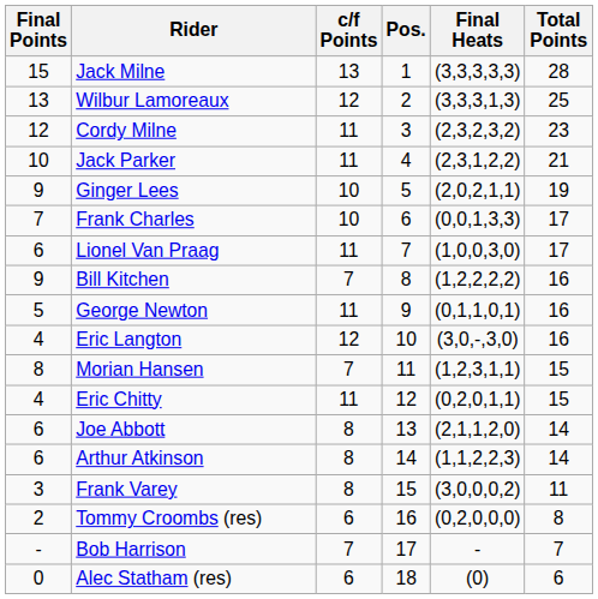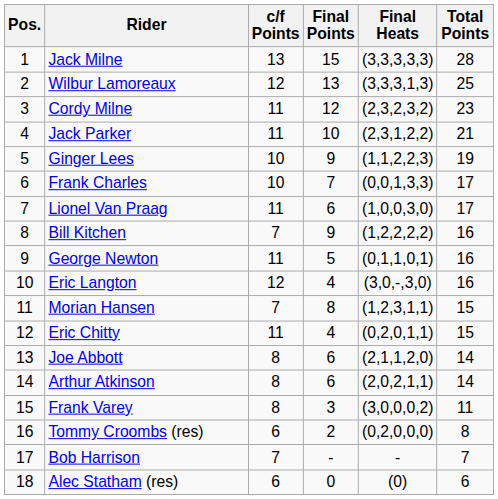 <table class=wikitable>
 <tr>
-<th width=40px>Final Points</th>
+<th width=25px>Pos.</th>
 <th width=200px>Rider</th>
 <th width=40px>c/f Points</th>
-<th width=25px>Pos.</th>
+<th width=40px>Final Points</th>
 <th width=70px>Final Heats</th>
 <th width=50px>Total Points</th>
 </tr>
 <tr align=center >
-<td>15</td>
+<td>1</td>
 <td align=left> <a href='#'>Jack Milne</a></td>
 <td>13</td>
-<td>1</td>
+<td>15</td>
 <td>(3,3,3,3,3)</td>
 <td>28</td>
 </tr>
 <tr align=center >
-<td>13</td>
+<td>2</td>
 <td align=left> <a href='#'>Wilbur Lamoreaux</a></td>
 <td>12</td>
-<td>2</td>
+<td>13</td>
 <td>(3,3,3,1,3)</td>
 <td>25</td>
 </tr>
 <tr align=center >
-<td>12</td>
+<td>3</td>
 <td align=left> <a href='#'>Cordy Milne</a></td>
 <td>11</td>
-<td>3</td>
+<td>12</td>
 <td>(2,3,2,3,2)</td>
 <td>23</td>
 </tr>
 <tr align=center>
-<td>10</td>
+<td>4</td>
 <td align=left> <a href='#'>Jack Parker</a></td>
 <td>11</td>
-<td>4</td>
+<td>10</td>
 <td>(2,3,1,2,2)</td>
 <td>21</td>
 </tr>
 <tr align=center>
-<td>9</td>
+<td>5</td>
 <td align=left> <a href='#'>Ginger Lees</a></td>
 <td>10</td>
-<td>5</td>
-<td>(2,0,2,1,1)</td>
+<td>9</td>
+<td>(1,1,2,2,3)</td>
 <td>19</td>
 </tr>
 <tr align=center>
-<td>7</td>
+<td>6</td>
 <td align=left> <a href='#'>Frank Charles</a></td>
 <td>10</td>
-<td>6</td>
+<td>7</td>
 <td>(0,0,1,3,3)</td>
 <td>17</td>
 </tr>
 <tr align=center>
-<td>6</td>
+<td>7</td>
 <td align=left> <a href='#'>Lionel Van Praag</a></td>
 <td>11</td>
-<td>7</td>
+<td>6</td>
 <td>(1,0,0,3,0)</td>
 <td>17</td>
 </tr>
 <tr align=center>
-<td>9</td>
+<td>8</td>
 <td align=left> <a href='#'>Bill Kitchen</a></td>
 <td>7</td>
-<td>8</td>
+<td>9</td>
 <td>(1,2,2,2,2)</td>
 <td>16</td>
 </tr>
 <tr align=center>
-<td>5</td>
+<td>9</td>
 <td align=left> <a href='#'>George Newton</a></td>
 <td>11</td>
-<td>9</td>
+<td>5</td>
 <td>(0,1,1,0,1)</td>
 <td>16</td>
 </tr>
 <tr align=center>
-<td>4</td>
+<td>10</td>
 <td align=left> <a href='#'>Eric Langton</a></td>
 <td>12</td>
-<td>10</td>
+<td>4</td>
 <td>(3,0,-,3,0)</td>
 <td>16</td>
 </tr>
 <tr align=center>
-<td>8</td>
+<td>11</td>
 <td align=left> <a href='#'>Morian Hansen</a></td>
 <td>7</td>
-<td>11</td>
+<td>8</td>
 <td>(1,2,3,1,1)</td>
 <td>15</td>
 </tr>
 <tr align=center>
-<td>4</td>
+<td>12</td>
 <td align=left> <a href='#'>Eric Chitty</a></td>
 <td>11</td>
-<td>12</td>
+<td>4</td>
 <td>(0,2,0,1,1)</td>
 <td>15</td>
 </tr>
 <tr align=center>
-<td>6</td>
+<td>13</td>
 <td align=left> <a href='#'>Joe Abbott</a></td>
 <td>8</td>
-<td>13</td>
+<td>6</td>
 <td>(2,1,1,2,0)</td>
 <td>14</td>
 </tr>
 <tr align=center>
-<td>6</td>
+<td>14</td>
 <td align=left> <a href='#'>Arthur Atkinson</a></td>
 <td>8</td>
-<td>14</td>
-<td>(1,1,2,2,3)</td>
+<td>6</td>
+<td>(2,0,2,1,1)</td>
 <td>14</td>
 </tr>
 <tr align=center>
-<td>3</td>
+<td>15</td>
 <td align=left> <a href='#'>Frank Varey</a></td>
 <td>8</td>
-<td>15</td>
+<td>3</td>
 <td>(3,0,0,0,2)</td>
 <td>11</td>
 </tr>
 <tr align=center>
-<td>2</td>
+<td>16</td>
 <td align=left> <a href='#'>Tommy Croombs</a> (res)</td>
 <td>6</td>
-<td>16</td>
+<td>2</td>
 <td>(0,2,0,0,0)</td>
 <td>8</td>
 </tr>
 <tr align=center>
-<td>-</td>
+<td>17</td>
 <td align=left> <a href='#'>Bob Harrison</a></td>
 <td>7</td>
-<td>17</td>
+<td>-</td>
 <td>-</td>
 <td>7</td>
 </tr>
 <tr align=center>
-<td>0</td>
+<td>18</td>
 <td align=left> <a href='#'>Alec Statham</a> (res)</td>
 <td>6</td>
-<td>18</td>
+<td>0</td>
 <td>(0)</td>
 <td>6</td>
 </tr>
 </table>
